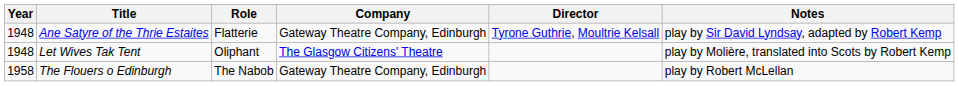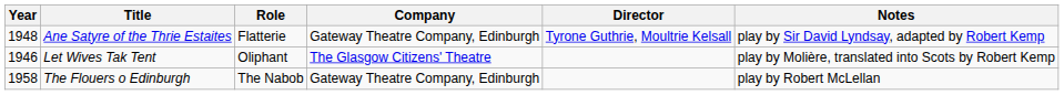 <table class="wikitable">
 <tr>
 <th>Year</th>
 <th>Title</th>
 <th>Role</th>
 <th>Company</th>
 <th>Director</th>
 <th>Notes</th>
 </tr>
 <tr>
 <td>1948</td>
 <td><em><a href='#'>Ane Satyre of the Thrie Estaites</a></em></td>
 <td>Flatterie</td>
 <td>Gateway Theatre Company, Edinburgh</td>
 <td><a href='#'>Tyrone Guthrie</a>, <a href='#'>Moultrie Kelsall</a></td>
 <td>play by <a href='#'>Sir David Lyndsay</a>, adapted by <a href='#'>Robert Kemp</a></td>
 </tr>
 <tr>
-<td>1948</td>
+<td>1946</td>
 <td><em>Let Wives Tak Tent</em></td>
 <td>Oliphant</td>
 <td><a href='#'>The Glasgow Citizens' Theatre</a></td>
 <td></td>
 <td>play by Molière, translated into Scots by Robert Kemp</td>
 </tr>
 <tr>
 <td>1958</td>
 <td><em>The Flouers o Edinburgh</em></td>
 <td>The Nabob</td>
 <td>Gateway Theatre Company, Edinburgh</td>
 <td></td>
 <td>play by Robert McLellan</td>
 </tr>
 </table>
